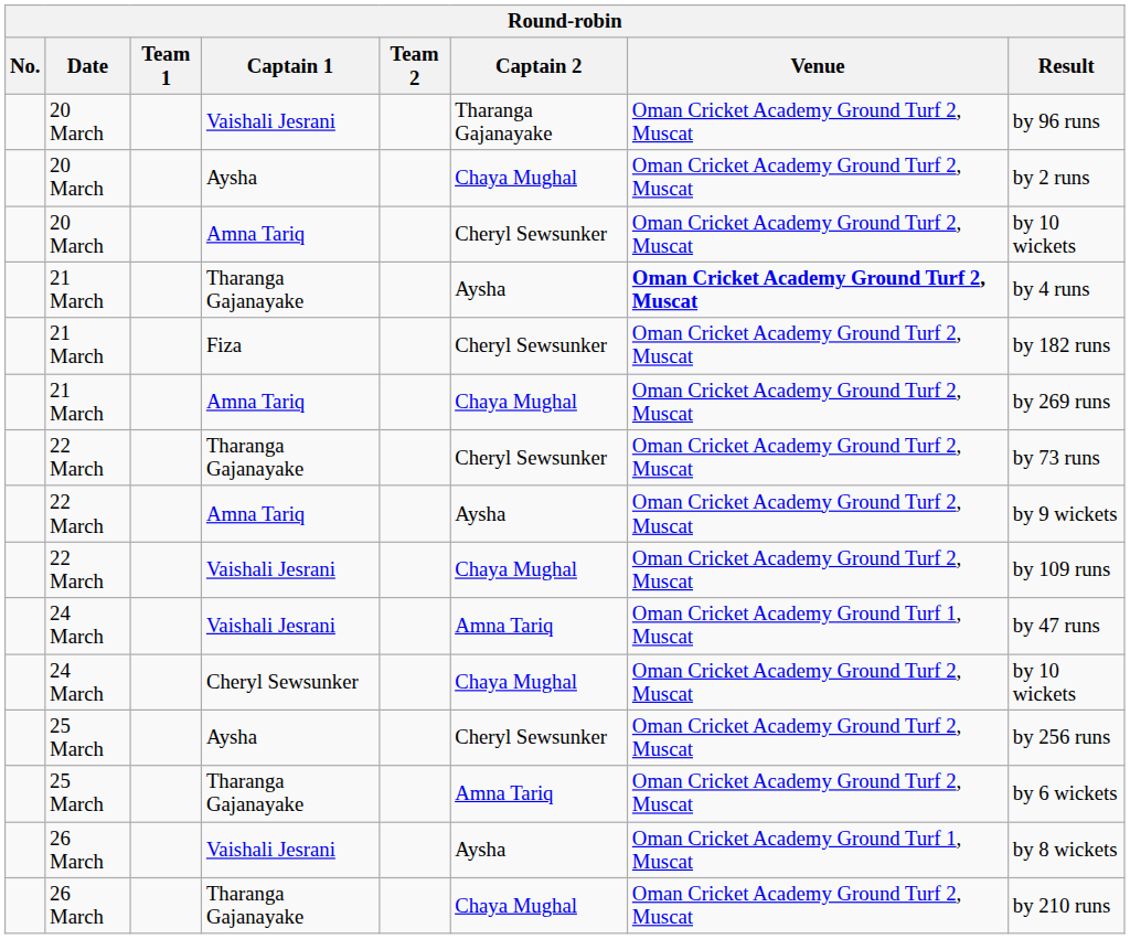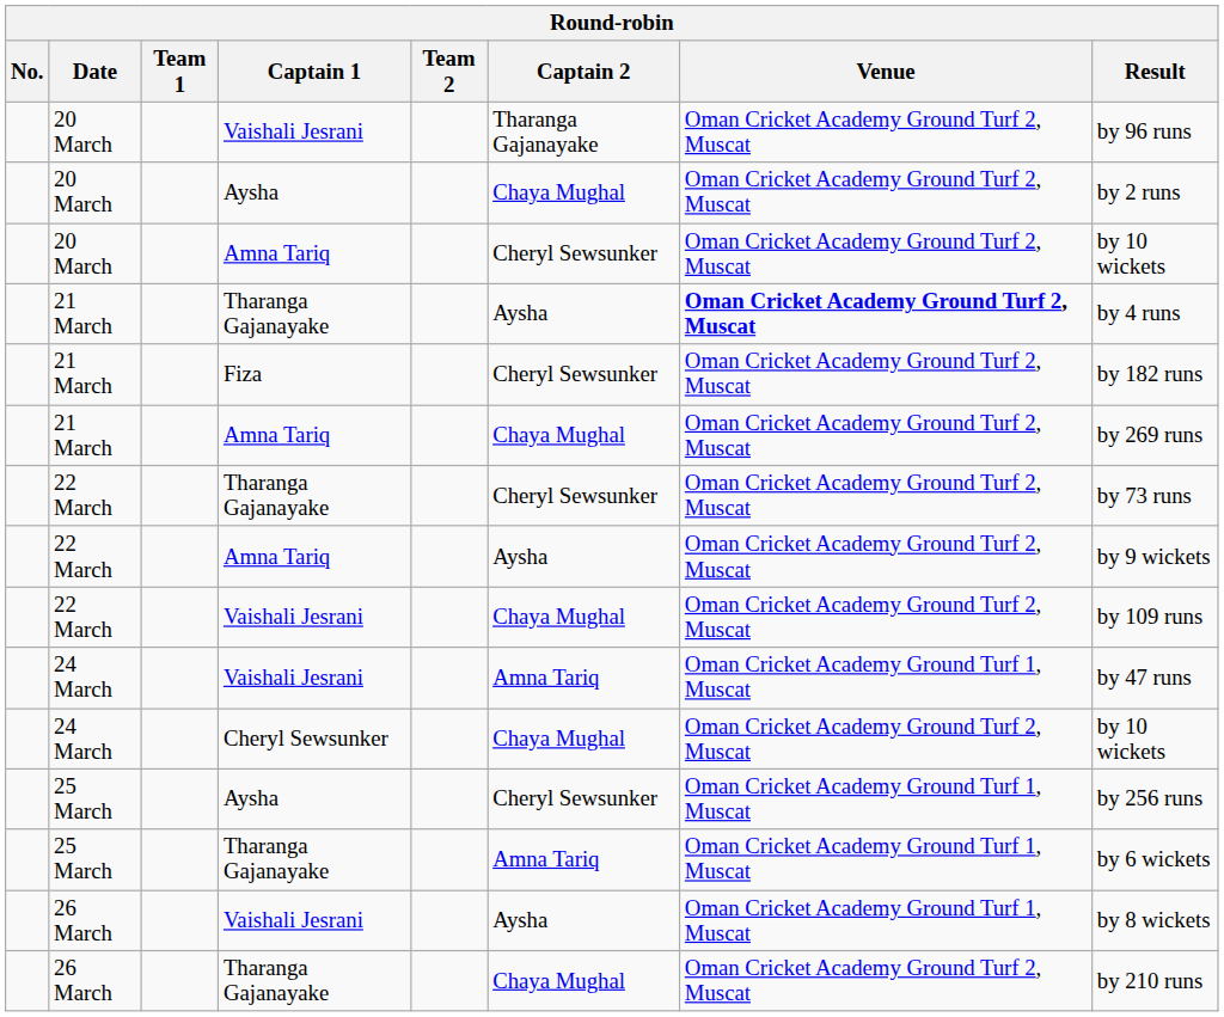 <table class="wikitable">
 <tr>
 <th colspan="9">Round-robin</th>
 </tr>
 <tr>
 <th>No.</th>
 <th>Date</th>
 <th>Team 1</th>
 <th>Captain 1</th>
 <th>Team 2</th>
 <th>Captain 2</th>
 <th>Venue</th>
 <th>Result</th>
 </tr>
 <tr>
 <td></td>
 <td>20 March</td>
 <td></td>
 <td><a href='#'>Vaishali Jesrani</a></td>
 <td></td>
 <td>Tharanga Gajanayake</td>
 <td><a href='#'>Oman Cricket Academy Ground Turf 2</a>, <a href='#'>Muscat</a></td>
 <td> by 96 runs</td>
 </tr>
 <tr>
 <td></td>
 <td>20 March</td>
 <td></td>
 <td>Aysha</td>
 <td></td>
 <td><a href='#'>Chaya Mughal</a></td>
 <td><a href='#'>Oman Cricket Academy Ground Turf 2</a>, <a href='#'>Muscat</a></td>
 <td> by 2 runs</td>
 </tr>
 <tr>
 <td></td>
 <td>20 March</td>
 <td></td>
 <td><a href='#'>Amna Tariq</a></td>
 <td></td>
 <td>Cheryl Sewsunker</td>
 <td><a href='#'>Oman Cricket Academy Ground Turf 2</a>, <a href='#'>Muscat</a></td>
 <td> by 10 wickets</td>
 </tr>
 <tr>
 <td></td>
 <td>21 March</td>
 <td></td>
 <td>Tharanga Gajanayake</td>
 <td></td>
 <td>Aysha</td>
 <td><strong><a href='#'>Oman Cricket Academy Ground Turf 2</a>, <a href='#'>Muscat</a></strong></td>
 <td> by 4 runs</td>
 </tr>
 <tr>
 <td></td>
 <td>21 March</td>
 <td></td>
 <td>Fiza</td>
 <td></td>
 <td>Cheryl Sewsunker</td>
 <td><a href='#'>Oman Cricket Academy Ground Turf 2</a>, <a href='#'>Muscat</a></td>
 <td> by 182 runs</td>
 </tr>
 <tr>
 <td></td>
 <td>21 March</td>
 <td></td>
 <td><a href='#'>Amna Tariq</a></td>
 <td></td>
 <td><a href='#'>Chaya Mughal</a></td>
 <td><a href='#'>Oman Cricket Academy Ground Turf 2</a>, <a href='#'>Muscat</a></td>
 <td> by 269 runs</td>
 </tr>
 <tr>
 <td></td>
 <td>22 March</td>
 <td></td>
 <td>Tharanga Gajanayake</td>
 <td></td>
 <td>Cheryl Sewsunker</td>
 <td><a href='#'>Oman Cricket Academy Ground Turf 2</a>, <a href='#'>Muscat</a></td>
 <td> by 73 runs</td>
 </tr>
 <tr>
 <td></td>
 <td>22 March</td>
 <td></td>
 <td><a href='#'>Amna Tariq</a></td>
 <td></td>
 <td>Aysha</td>
 <td><a href='#'>Oman Cricket Academy Ground Turf 2</a>, <a href='#'>Muscat</a></td>
 <td> by 9 wickets</td>
 </tr>
 <tr>
 <td></td>
 <td>22 March</td>
 <td></td>
 <td><a href='#'>Vaishali Jesrani</a></td>
 <td></td>
 <td><a href='#'>Chaya Mughal</a></td>
 <td><a href='#'>Oman Cricket Academy Ground Turf 2</a>, <a href='#'>Muscat</a></td>
 <td> by 109 runs</td>
 </tr>
 <tr>
 <td></td>
 <td>24 March</td>
 <td></td>
 <td><a href='#'>Vaishali Jesrani</a></td>
 <td></td>
 <td><a href='#'>Amna Tariq</a></td>
 <td><a href='#'>Oman Cricket Academy Ground Turf 1</a>, <a href='#'>Muscat</a></td>
 <td> by 47 runs</td>
 </tr>
 <tr>
 <td></td>
 <td>24 March</td>
 <td></td>
 <td>Cheryl Sewsunker</td>
 <td></td>
 <td><a href='#'>Chaya Mughal</a></td>
 <td><a href='#'>Oman Cricket Academy Ground Turf 2</a>, <a href='#'>Muscat</a></td>
 <td> by 10 wickets</td>
 </tr>
 <tr>
 <td></td>
 <td>25 March</td>
 <td></td>
 <td>Aysha</td>
 <td></td>
 <td>Cheryl Sewsunker</td>
-<td><a href='#'>Oman Cricket Academy Ground Turf 2</a>, <a href='#'>Muscat</a></td>
+<td><a href='#'>Oman Cricket Academy Ground Turf 1</a>, <a href='#'>Muscat</a></td>
 <td> by 256 runs</td>
 </tr>
 <tr>
 <td></td>
 <td>25 March</td>
 <td></td>
 <td>Tharanga Gajanayake</td>
 <td></td>
 <td><a href='#'>Amna Tariq</a></td>
-<td><a href='#'>Oman Cricket Academy Ground Turf 2</a>, <a href='#'>Muscat</a></td>
+<td><a href='#'>Oman Cricket Academy Ground Turf 1</a>, <a href='#'>Muscat</a></td>
 <td> by 6 wickets</td>
 </tr>
 <tr>
 <td></td>
 <td>26 March</td>
 <td></td>
 <td><a href='#'>Vaishali Jesrani</a></td>
 <td></td>
 <td>Aysha</td>
 <td><a href='#'>Oman Cricket Academy Ground Turf 1</a>, <a href='#'>Muscat</a></td>
 <td> by 8 wickets</td>
 </tr>
 <tr>
 <td></td>
 <td>26 March</td>
 <td></td>
 <td>Tharanga Gajanayake</td>
 <td></td>
 <td><a href='#'>Chaya Mughal</a></td>
 <td><a href='#'>Oman Cricket Academy Ground Turf 2</a>, <a href='#'>Muscat</a></td>
 <td> by 210 runs</td>
 </tr>
 </table>
